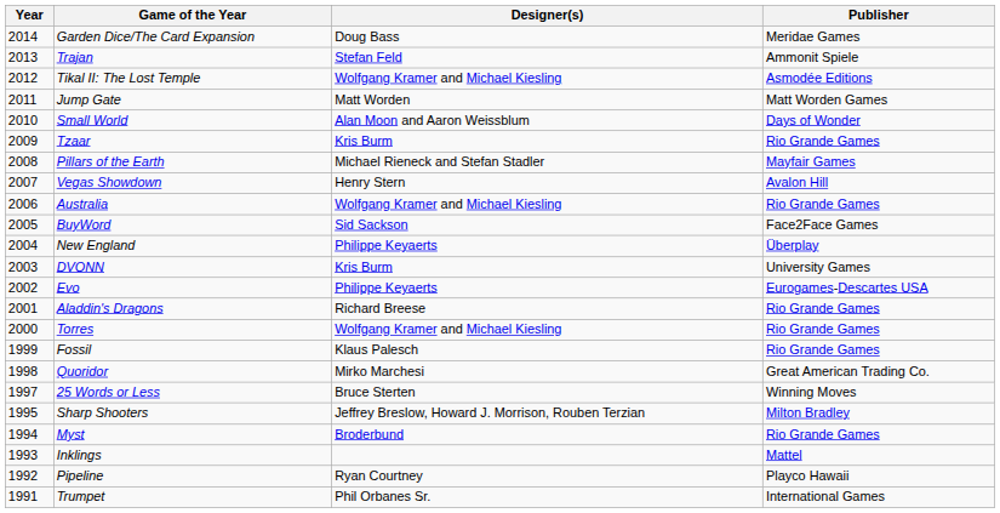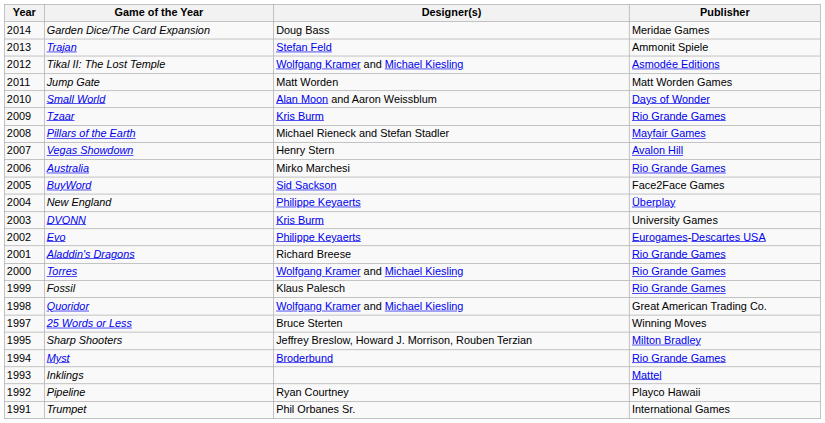 <table class="wikitable" style="width:95%;">
 <tr>
 <th>Year</th>
 <th>Game of the Year</th>
 <th>Designer(s)</th>
 <th>Publisher</th>
 </tr>
 <tr>
 <td>2014</td>
 <td><em>Garden Dice/The Card Expansion</em></td>
 <td>Doug Bass</td>
 <td>Meridae Games</td>
 </tr>
 <tr>
 <td>2013</td>
 <td><em><a href='#'>Trajan</a></em></td>
 <td><a href='#'>Stefan Feld</a></td>
 <td>Ammonit Spiele</td>
 </tr>
 <tr>
 <td>2012</td>
 <td><em>Tikal II: The Lost Temple</em></td>
 <td><a href='#'>Wolfgang Kramer</a> and <a href='#'>Michael Kiesling</a></td>
 <td><a href='#'>Asmodée Editions</a></td>
 </tr>
 <tr>
 <td>2011</td>
 <td><em>Jump Gate</em></td>
 <td>Matt Worden</td>
 <td>Matt Worden Games</td>
 </tr>
 <tr>
 <td>2010</td>
 <td><em><a href='#'>Small World</a></em></td>
 <td><a href='#'>Alan Moon</a> and Aaron Weissblum</td>
 <td><a href='#'>Days of Wonder</a></td>
 </tr>
 <tr>
 <td>2009</td>
 <td><em><a href='#'>Tzaar</a></em></td>
 <td><a href='#'>Kris Burm</a></td>
 <td><a href='#'>Rio Grande Games</a></td>
 </tr>
 <tr>
 <td>2008</td>
 <td><em><a href='#'>Pillars of the Earth</a></em></td>
 <td>Michael Rieneck and Stefan Stadler</td>
 <td><a href='#'>Mayfair Games</a></td>
 </tr>
 <tr>
 <td>2007</td>
 <td><em><a href='#'>Vegas Showdown</a></em></td>
 <td>Henry Stern</td>
 <td><a href='#'>Avalon Hill</a></td>
 </tr>
 <tr>
 <td>2006</td>
 <td><em><a href='#'>Australia</a></em></td>
-<td><a href='#'>Wolfgang Kramer</a> and <a href='#'>Michael Kiesling</a></td>
+<td>Mirko Marchesi</td>
 <td><a href='#'>Rio Grande Games</a></td>
 </tr>
 <tr>
 <td>2005</td>
 <td><em><a href='#'>BuyWord</a></em></td>
 <td><a href='#'>Sid Sackson</a></td>
 <td>Face2Face Games</td>
 </tr>
 <tr>
 <td>2004</td>
 <td><em>New England</em></td>
 <td><a href='#'>Philippe Keyaerts</a></td>
 <td><a href='#'>Überplay</a></td>
 </tr>
 <tr>
 <td>2003</td>
 <td><em><a href='#'>DVONN</a></em></td>
 <td><a href='#'>Kris Burm</a></td>
 <td>University Games</td>
 </tr>
 <tr>
 <td>2002</td>
 <td><em><a href='#'>Evo</a></em></td>
 <td><a href='#'>Philippe Keyaerts</a></td>
 <td><a href='#'>Eurogames</a>-<a href='#'>Descartes USA</a></td>
 </tr>
 <tr>
 <td>2001</td>
 <td><em><a href='#'>Aladdin's Dragons</a></em></td>
 <td>Richard Breese</td>
 <td><a href='#'>Rio Grande Games</a></td>
 </tr>
 <tr>
 <td>2000</td>
 <td><em><a href='#'>Torres</a></em></td>
 <td><a href='#'>Wolfgang Kramer</a> and <a href='#'>Michael Kiesling</a></td>
 <td><a href='#'>Rio Grande Games</a></td>
 </tr>
 <tr>
 <td>1999</td>
 <td><em>Fossil</em></td>
 <td>Klaus Palesch</td>
 <td><a href='#'>Rio Grande Games</a></td>
 </tr>
 <tr>
 <td>1998</td>
 <td><em><a href='#'>Quoridor</a></em></td>
-<td>Mirko Marchesi</td>
+<td><a href='#'>Wolfgang Kramer</a> and <a href='#'>Michael Kiesling</a></td>
 <td>Great American Trading Co.</td>
 </tr>
 <tr>
 <td>1997</td>
 <td><em><a href='#'>25 Words or Less</a></em></td>
 <td>Bruce Sterten</td>
 <td>Winning Moves</td>
 </tr>
 <tr>
 <td>1995</td>
 <td><em>Sharp Shooters</em></td>
 <td>Jeffrey Breslow, Howard J. Morrison, Rouben Terzian</td>
 <td><a href='#'>Milton Bradley</a></td>
 </tr>
 <tr>
 <td>1994</td>
 <td><em><a href='#'>Myst</a></em></td>
 <td><a href='#'>Broderbund</a></td>
 <td><a href='#'>Rio Grande Games</a></td>
 </tr>
 <tr>
 <td>1993</td>
 <td><em>Inklings</em></td>
 <td></td>
 <td><a href='#'>Mattel</a></td>
 </tr>
 <tr>
 <td>1992</td>
 <td><em>Pipeline</em></td>
 <td>Ryan Courtney</td>
 <td>Playco Hawaii</td>
 </tr>
 <tr>
 <td>1991</td>
 <td><em>Trumpet</em></td>
 <td>Phil Orbanes Sr.</td>
 <td>International Games</td>
 </tr>
 </table>
